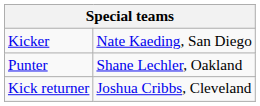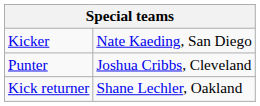 <table class="wikitable">
 <tr>
 <th colspan="6">Special teams</th>
 </tr>
 <tr>
 <td><a href='#'>Kicker</a></td>
 <td><a href='#'>Nate Kaeding</a>, San Diego</td>
 </tr>
 <tr>
 <td><a href='#'>Punter</a></td>
-<td><a href='#'>Shane Lechler</a>, Oakland</td>
+<td><a href='#'>Joshua Cribbs</a>, Cleveland</td>
 </tr>
 <tr>
 <td><a href='#'>Kick returner</a></td>
-<td><a href='#'>Joshua Cribbs</a>, Cleveland</td>
+<td><a href='#'>Shane Lechler</a>, Oakland</td>
 </tr>
 </table>
